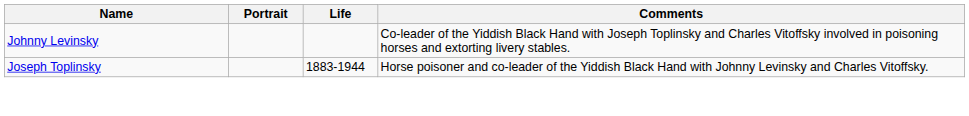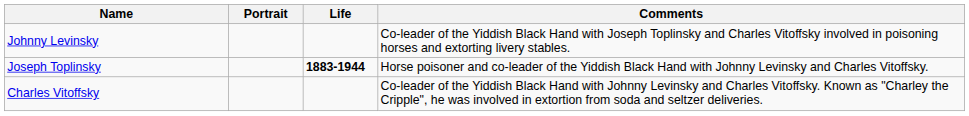 <table class=wikitable>
 <tr>
 <th width="21%">Name</th>
 <th width="7%">Portrait</th>
 <th width="7%">Life</th>
 <th width="55%">Comments</th>
 </tr>
 <tr>
 <td><a href='#'>Johnny Levinsky</a></td>
 <td></td>
 <td></td>
 <td>Co-leader of the Yiddish Black Hand with Joseph Toplinsky and Charles Vitoffsky involved in poisoning horses and extorting livery stables.</td>
 </tr>
 <tr>
 <td><a href='#'>Joseph Toplinsky</a></td>
 <td></td>
-<td>1883-1944</td>
+<td><strong>1883-1944</strong></td>
 <td>Horse poisoner and co-leader of the Yiddish Black Hand with Johnny Levinsky and Charles Vitoffsky.</td>
 </tr>
+<tr>
+<td><a href='#'>Charles Vitoffsky</a></td>
+<td></td>
+<td></td>
+<td>Co-leader of the Yiddish Black Hand with Johnny Levinsky and Charles Vitoffsky. Known as "Charley the Cripple", he was involved in extortion from soda and seltzer deliveries.</td>
+</tr>
 </table>
